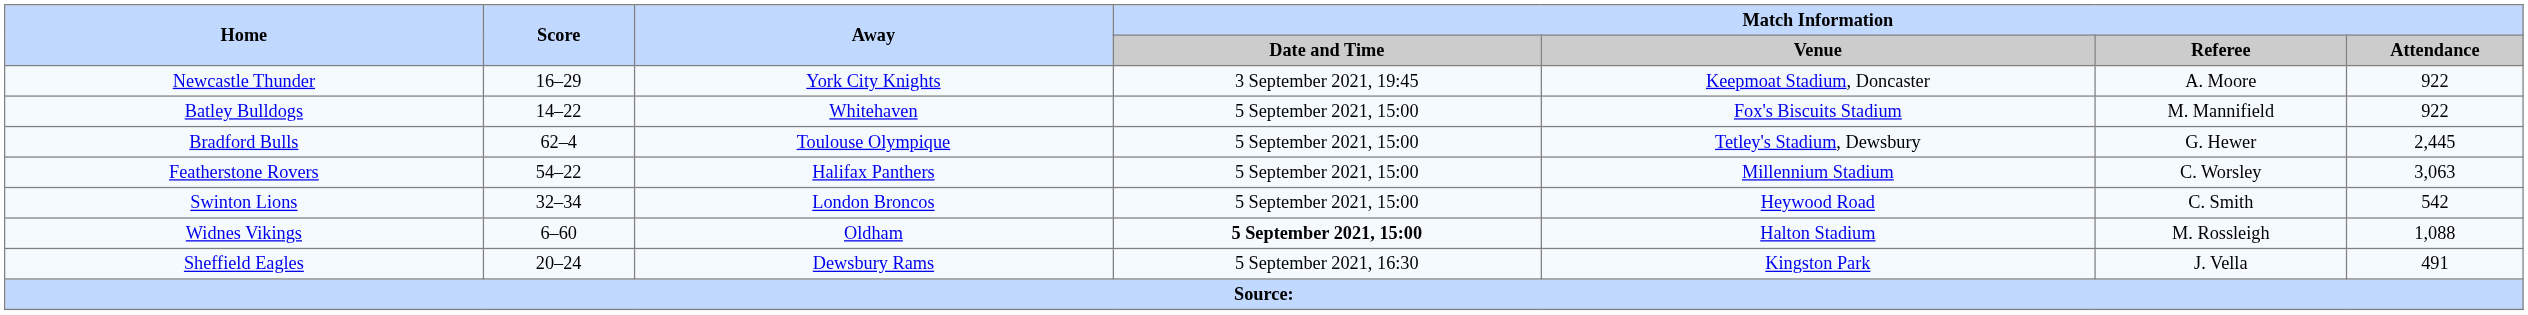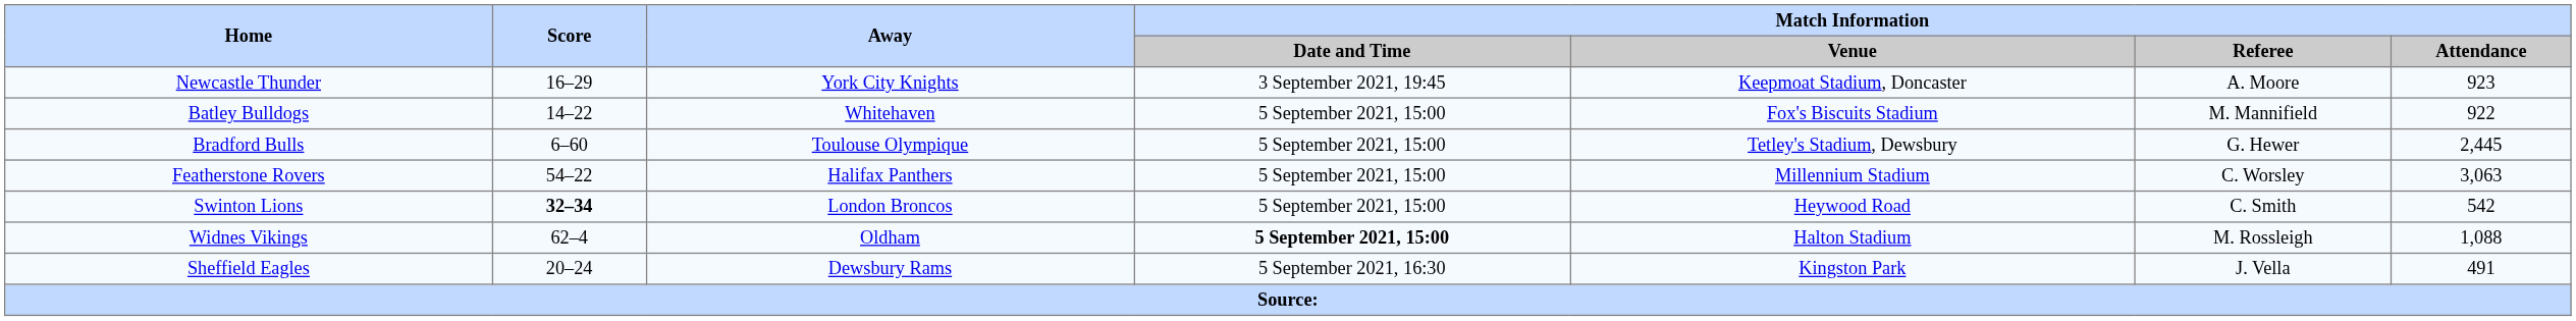 <table border=1 style="border-collapse:collapse; font-size:90%; text-align:center;" cellpadding=3 cellspacing=0 width=100%>
 <tr style="background:#c1d8ff;">
 <th scope="col" rowspan=2 width=19%>Home</th>
 <th scope="col" rowspan=2 width=6%>Score</th>
 <th scope="col" rowspan=2 width=19%>Away</th>
 <th colspan=6>Match Information</th>
 </tr>
 <tr style="background:#cccccc;">
 <th scope="col" width=17%>Date and Time</th>
 <th scope="col" width=22%>Venue</th>
 <th scope="col" width=10%>Referee</th>
 <th scope="col" width=7%>Attendance</th>
 </tr>
 <tr style="background:#f5faff;">
 <td> <a href='#'>Newcastle Thunder</a></td>
 <td>16–29</td>
 <td> <a href='#'>York City Knights</a></td>
 <td>3 September 2021, 19:45</td>
 <td><a href='#'>Keepmoat Stadium</a>, Doncaster</td>
 <td>A. Moore</td>
-<td>922</td>
+<td>923</td>
 </tr>
 <tr style="background:#f5faff;">
 <td> <a href='#'>Batley Bulldogs</a></td>
 <td>14–22</td>
 <td> <a href='#'>Whitehaven</a></td>
 <td>5 September 2021, 15:00</td>
 <td><a href='#'>Fox's Biscuits Stadium</a></td>
 <td>M. Mannifield</td>
 <td>922</td>
 </tr>
 <tr style="background:#f5faff;">
 <td> <a href='#'>Bradford Bulls</a></td>
-<td>62–4</td>
+<td>6–60</td>
 <td> <a href='#'>Toulouse Olympique</a></td>
 <td>5 September 2021, 15:00</td>
 <td><a href='#'>Tetley's Stadium</a>, Dewsbury</td>
 <td>G. Hewer</td>
 <td>2,445</td>
 </tr>
 <tr style="background:#f5faff;">
 <td> <a href='#'>Featherstone Rovers</a></td>
 <td>54–22</td>
 <td> <a href='#'>Halifax Panthers</a></td>
 <td>5 September 2021, 15:00</td>
 <td><a href='#'>Millennium Stadium</a></td>
 <td>C. Worsley</td>
 <td>3,063</td>
 </tr>
 <tr style="background:#f5faff;">
 <td> <a href='#'>Swinton Lions</a></td>
-<td>32–34</td>
+<td><strong>32–34</strong></td>
 <td> <a href='#'>London Broncos</a></td>
 <td>5 September 2021, 15:00</td>
 <td><a href='#'>Heywood Road</a></td>
 <td>C. Smith</td>
 <td>542</td>
 </tr>
 <tr style="background:#f5faff;">
 <td> <a href='#'>Widnes Vikings</a></td>
-<td>6–60</td>
+<td>62–4</td>
 <td> <a href='#'>Oldham</a></td>
 <td><strong>5 September 2021, 15:00</strong></td>
 <td><a href='#'>Halton Stadium</a></td>
 <td>M. Rossleigh</td>
 <td>1,088</td>
 </tr>
 <tr style="background:#f5faff;">
 <td> <a href='#'>Sheffield Eagles</a></td>
 <td>20–24</td>
 <td> <a href='#'>Dewsbury Rams</a></td>
 <td>5 September 2021, 16:30</td>
 <td><a href='#'>Kingston Park</a></td>
 <td>J. Vella</td>
 <td>491</td>
 </tr>
 <tr style="background:#c1d8ff;">
 <th colspan=7>Source:</th>
 </tr>
 </table>
